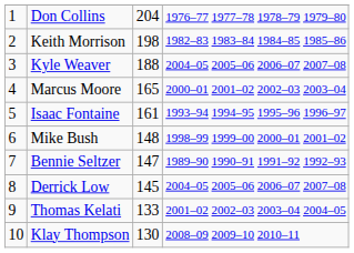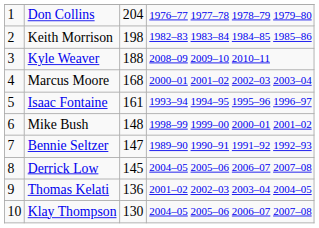 <table class="wikitable">
 <tr>
 </tr>
 <tr>
 <td>1</td>
 <td><a href='#'>Don Collins</a></td>
 <td>204</td>
 <td style="font-size:80%;"><a href='#'>1976–77</a> <a href='#'>1977–78</a> <a href='#'>1978–79</a> <a href='#'>1979–80</a></td>
 </tr>
 <tr>
 <td>2</td>
 <td>Keith Morrison</td>
 <td>198</td>
 <td style="font-size:80%;"><a href='#'>1982–83</a> <a href='#'>1983–84</a> <a href='#'>1984–85</a> <a href='#'>1985–86</a></td>
 </tr>
 <tr>
 <td>3</td>
 <td><a href='#'>Kyle Weaver</a></td>
 <td>188</td>
-<td style="font-size:80%;"><a href='#'>2004–05</a> <a href='#'>2005–06</a> <a href='#'>2006–07</a> <a href='#'>2007–08</a></td>
+<td style="font-size:80%;"><a href='#'>2008–09</a> <a href='#'>2009–10</a> <a href='#'>2010–11</a></td>
 </tr>
 <tr>
 <td>4</td>
 <td>Marcus Moore</td>
-<td>165</td>
+<td>168</td>
 <td style="font-size:80%;"><a href='#'>2000–01</a> <a href='#'>2001–02</a> <a href='#'>2002–03</a> <a href='#'>2003–04</a></td>
 </tr>
 <tr>
 <td>5</td>
 <td><a href='#'>Isaac Fontaine</a></td>
 <td>161</td>
 <td style="font-size:80%;"><a href='#'>1993–94</a> <a href='#'>1994–95</a> <a href='#'>1995–96</a> <a href='#'>1996–97</a></td>
 </tr>
 <tr>
 <td>6</td>
 <td>Mike Bush</td>
 <td>148</td>
 <td style="font-size:80%;"><a href='#'>1998–99</a> <a href='#'>1999–00</a> <a href='#'>2000–01</a> <a href='#'>2001–02</a></td>
 </tr>
 <tr>
 <td>7</td>
 <td><a href='#'>Bennie Seltzer</a></td>
 <td>147</td>
 <td style="font-size:80%;"><a href='#'>1989–90</a> <a href='#'>1990–91</a> <a href='#'>1991–92</a> <a href='#'>1992–93</a></td>
 </tr>
 <tr>
 <td>8</td>
 <td><a href='#'>Derrick Low</a></td>
 <td>145</td>
 <td style="font-size:80%;"><a href='#'>2004–05</a> <a href='#'>2005–06</a> <a href='#'>2006–07</a> <a href='#'>2007–08</a></td>
 </tr>
 <tr>
 <td>9</td>
 <td><a href='#'>Thomas Kelati</a></td>
-<td>133</td>
+<td>136</td>
 <td style="font-size:80%;"><a href='#'>2001–02</a> <a href='#'>2002–03</a> <a href='#'>2003–04</a> <a href='#'>2004–05</a></td>
 </tr>
 <tr>
 <td>10</td>
 <td><a href='#'>Klay Thompson</a></td>
 <td>130</td>
-<td style="font-size:80%;"><a href='#'>2008–09</a> <a href='#'>2009–10</a> <a href='#'>2010–11</a></td>
+<td style="font-size:80%;"><a href='#'>2004–05</a> <a href='#'>2005–06</a> <a href='#'>2006–07</a> <a href='#'>2007–08</a></td>
 </tr>
 </table>
